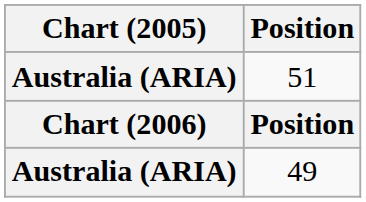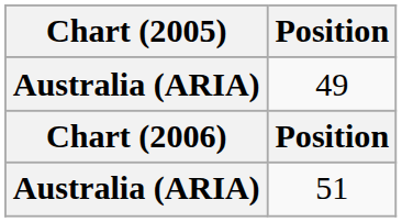 <table class="wikitable plainrowheaders" style="text-align:center">
 <tr>
 <th scope="col">Chart (2005)</th>
 <th scope="col">Position</th>
 </tr>
 <tr>
 <th scope="row">Australia (ARIA)</th>
-<td>51</td>
+<td>49</td>
 </tr>
 <tr>
 <th scope="col">Chart (2006)</th>
 <th scope="col">Position</th>
 </tr>
 <tr>
 <th scope="row">Australia (ARIA)</th>
-<td>49</td>
+<td>51</td>
 </tr>
 </table>
